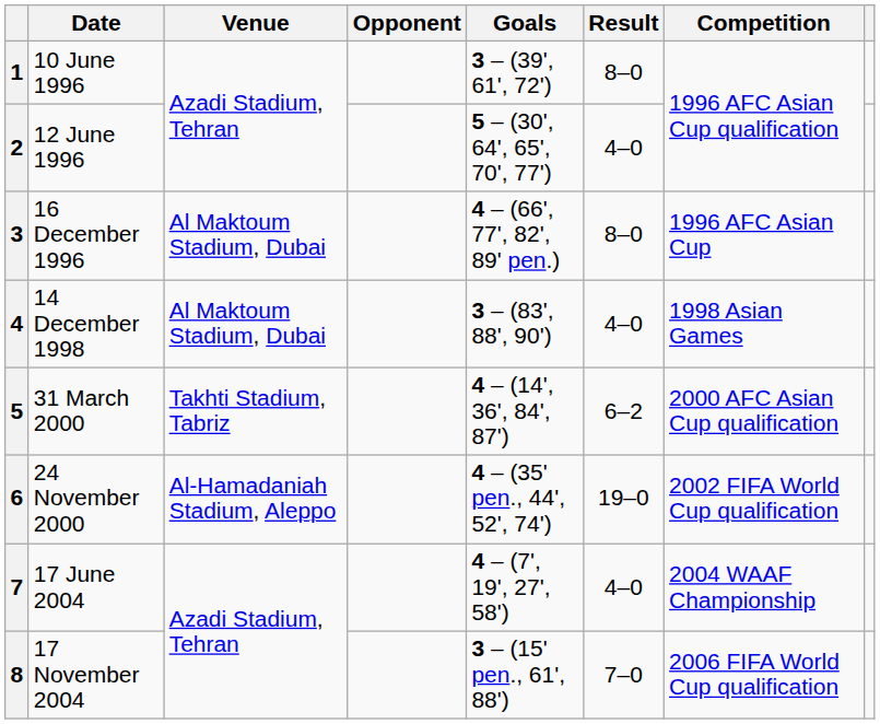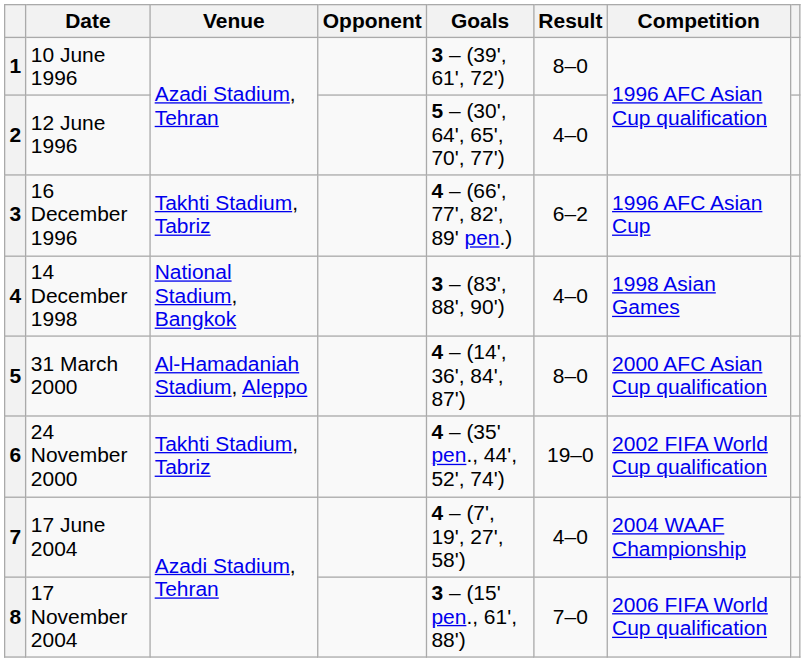 <table class="wikitable sortable">
 <tr>
 <th scope="col"></th>
 <th scope="col">Date</th>
 <th scope="col">Venue</th>
 <th scope="col">Opponent</th>
 <th scope="col">Goals</th>
 <th scope="col">Result</th>
 <th scope="col">Competition</th>
 <th scope="col" class="unsortable"></th>
 </tr>
 <tr>
 <th scope="row">1</th>
 <td>10 June 1996</td>
 <td rowspan="2"><a href='#'>Azadi Stadium</a>, <a href='#'>Tehran</a></td>
 <td></td>
 <td><strong>3</strong> – (39', 61', 72')</td>
 <td style="text-align: center">8–0</td>
 <td rowspan="2"><a href='#'>1996 AFC Asian Cup qualification</a></td>
 <td style="text-align: center"></td>
 </tr>
 <tr>
 <th scope="row">2</th>
 <td>12 June 1996</td>
 <td></td>
 <td><strong>5</strong> – (30', 64', 65', 70', 77')</td>
 <td style="text-align: center">4–0</td>
 <td style="text-align: center"></td>
 </tr>
 <tr>
 <th scope="row">3</th>
 <td>16 December 1996</td>
-<td><a href='#'>Al Maktoum Stadium</a>, <a href='#'>Dubai</a></td>
+<td><a href='#'>Takhti Stadium</a>, <a href='#'>Tabriz</a></td>
 <td></td>
 <td><strong>4</strong> – (66', 77', 82', 89' <a href='#'>pen</a>.)</td>
-<td style="text-align: center">8–0</td>
+<td style="text-align: center">6–2</td>
 <td><a href='#'>1996 AFC Asian Cup</a></td>
 <td style="text-align: center"></td>
 </tr>
 <tr>
 <th scope="row">4</th>
 <td>14 December 1998</td>
-<td><a href='#'>Al Maktoum Stadium</a>, <a href='#'>Dubai</a></td>
+<td><a href='#'>National Stadium</a>, <a href='#'>Bangkok</a></td>
 <td></td>
 <td><strong>3</strong> – (83', 88', 90')</td>
 <td style="text-align: center">4–0</td>
 <td><a href='#'>1998 Asian Games</a></td>
 <td style="text-align: center"></td>
 </tr>
 <tr>
 <th scope="row">5</th>
 <td>31 March 2000</td>
-<td><a href='#'>Takhti Stadium</a>, <a href='#'>Tabriz</a></td>
+<td><a href='#'>Al-Hamadaniah Stadium</a>, <a href='#'>Aleppo</a></td>
 <td></td>
 <td><strong>4</strong> – (14', 36', 84', 87')</td>
-<td style="text-align: center">6–2</td>
+<td style="text-align: center">8–0</td>
 <td><a href='#'>2000 AFC Asian Cup qualification</a></td>
 <td style="text-align: center"></td>
 </tr>
 <tr>
 <th scope="row">6</th>
 <td>24 November 2000</td>
-<td><a href='#'>Al-Hamadaniah Stadium</a>, <a href='#'>Aleppo</a></td>
+<td><a href='#'>Takhti Stadium</a>, <a href='#'>Tabriz</a></td>
 <td></td>
 <td><strong>4</strong> – (35' <a href='#'>pen</a>., 44', 52', 74')</td>
 <td style="text-align: center">19–0</td>
 <td><a href='#'>2002 FIFA World Cup qualification</a></td>
 <td style="text-align: center"></td>
 </tr>
 <tr>
 <th scope="row">7</th>
 <td>17 June 2004</td>
 <td rowspan="2"><a href='#'>Azadi Stadium</a>, <a href='#'>Tehran</a></td>
 <td></td>
 <td><strong>4</strong> – (7', 19', 27', 58')</td>
 <td style="text-align: center">4–0</td>
 <td><a href='#'>2004 WAAF Championship</a></td>
 <td style="text-align: center"></td>
 </tr>
 <tr>
 <th scope="row">8</th>
 <td>17 November 2004</td>
 <td></td>
 <td><strong>3</strong> – (15' <a href='#'>pen</a>., 61', 88')</td>
 <td style="text-align: center">7–0</td>
 <td><a href='#'>2006 FIFA World Cup qualification</a></td>
 <td style="text-align: center"></td>
 </tr>
 </table>
